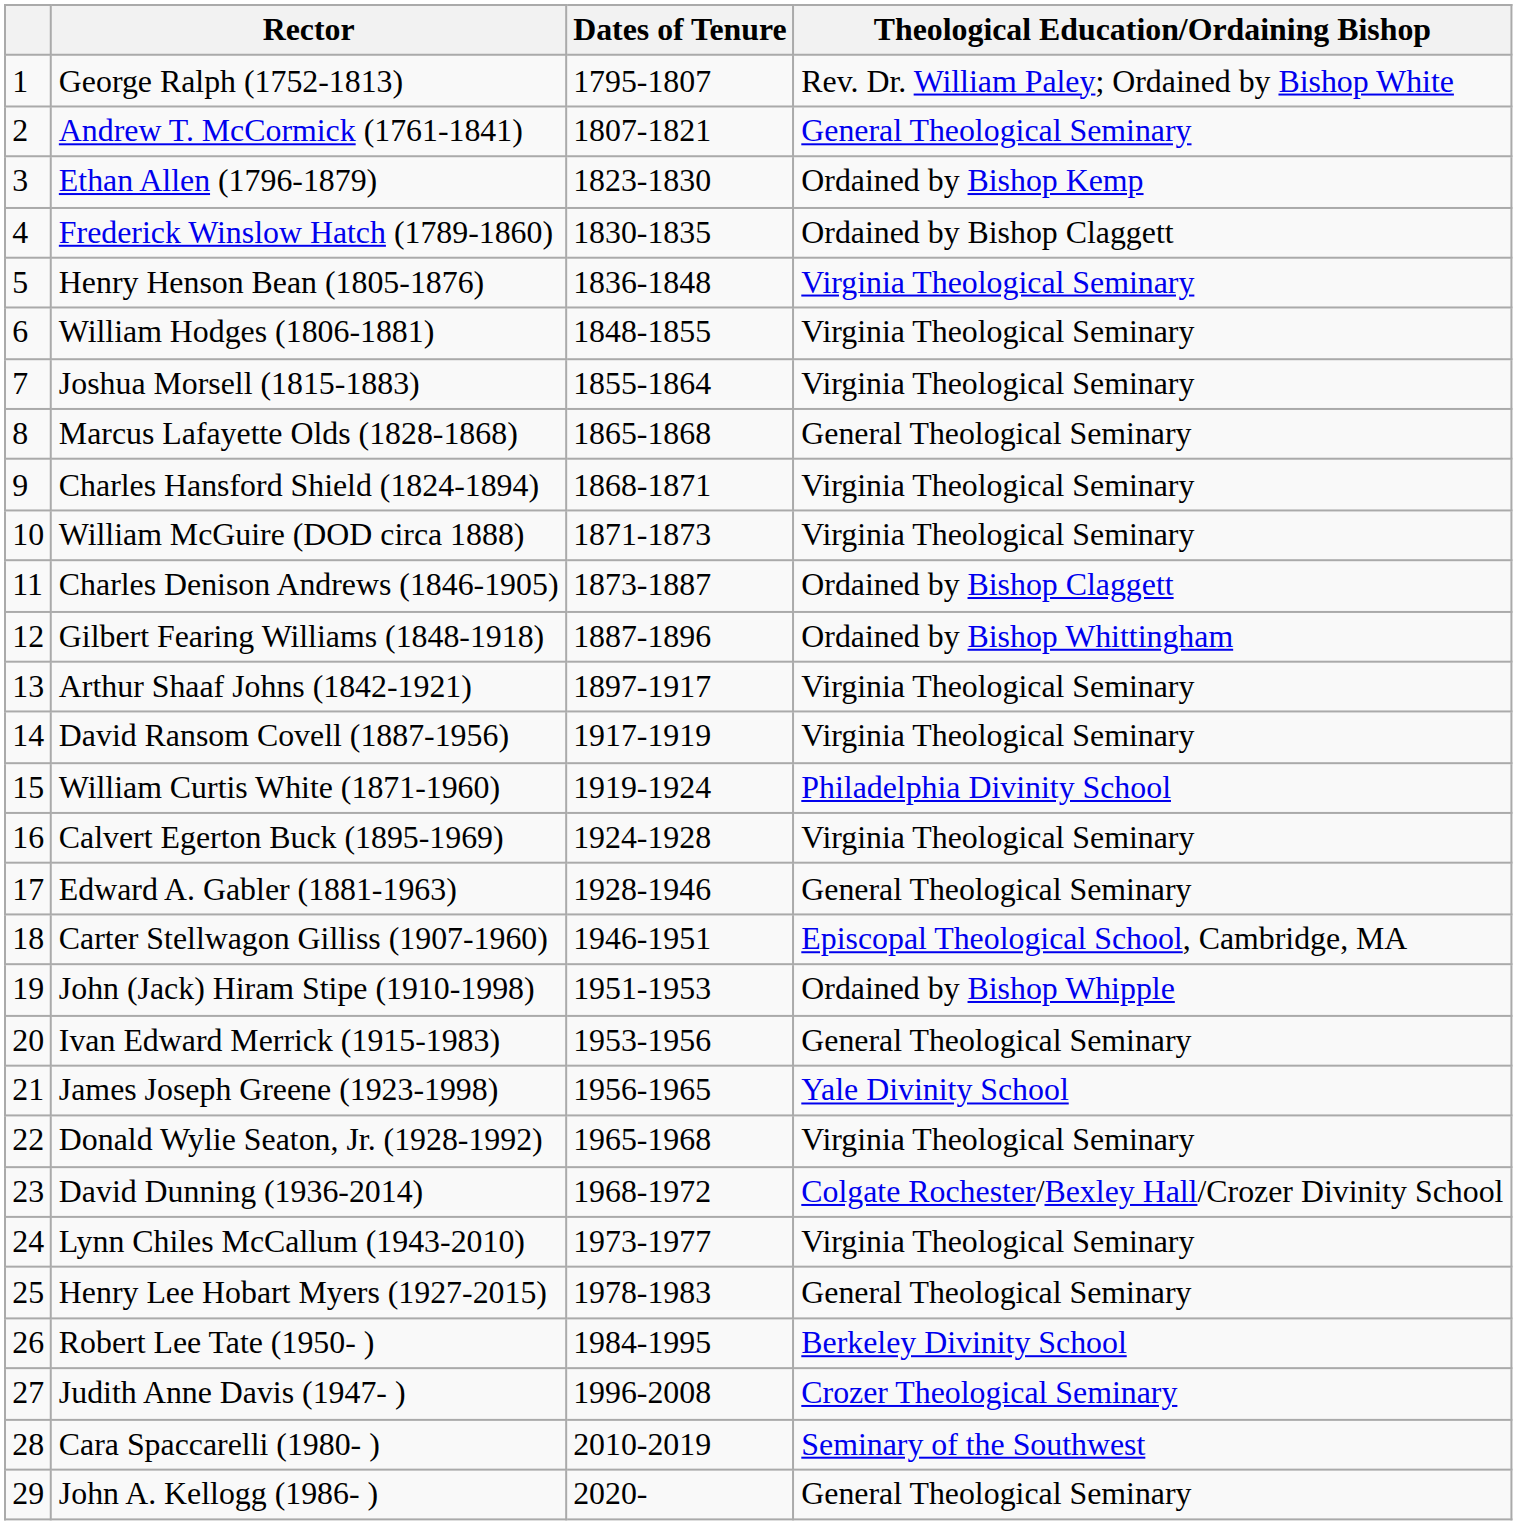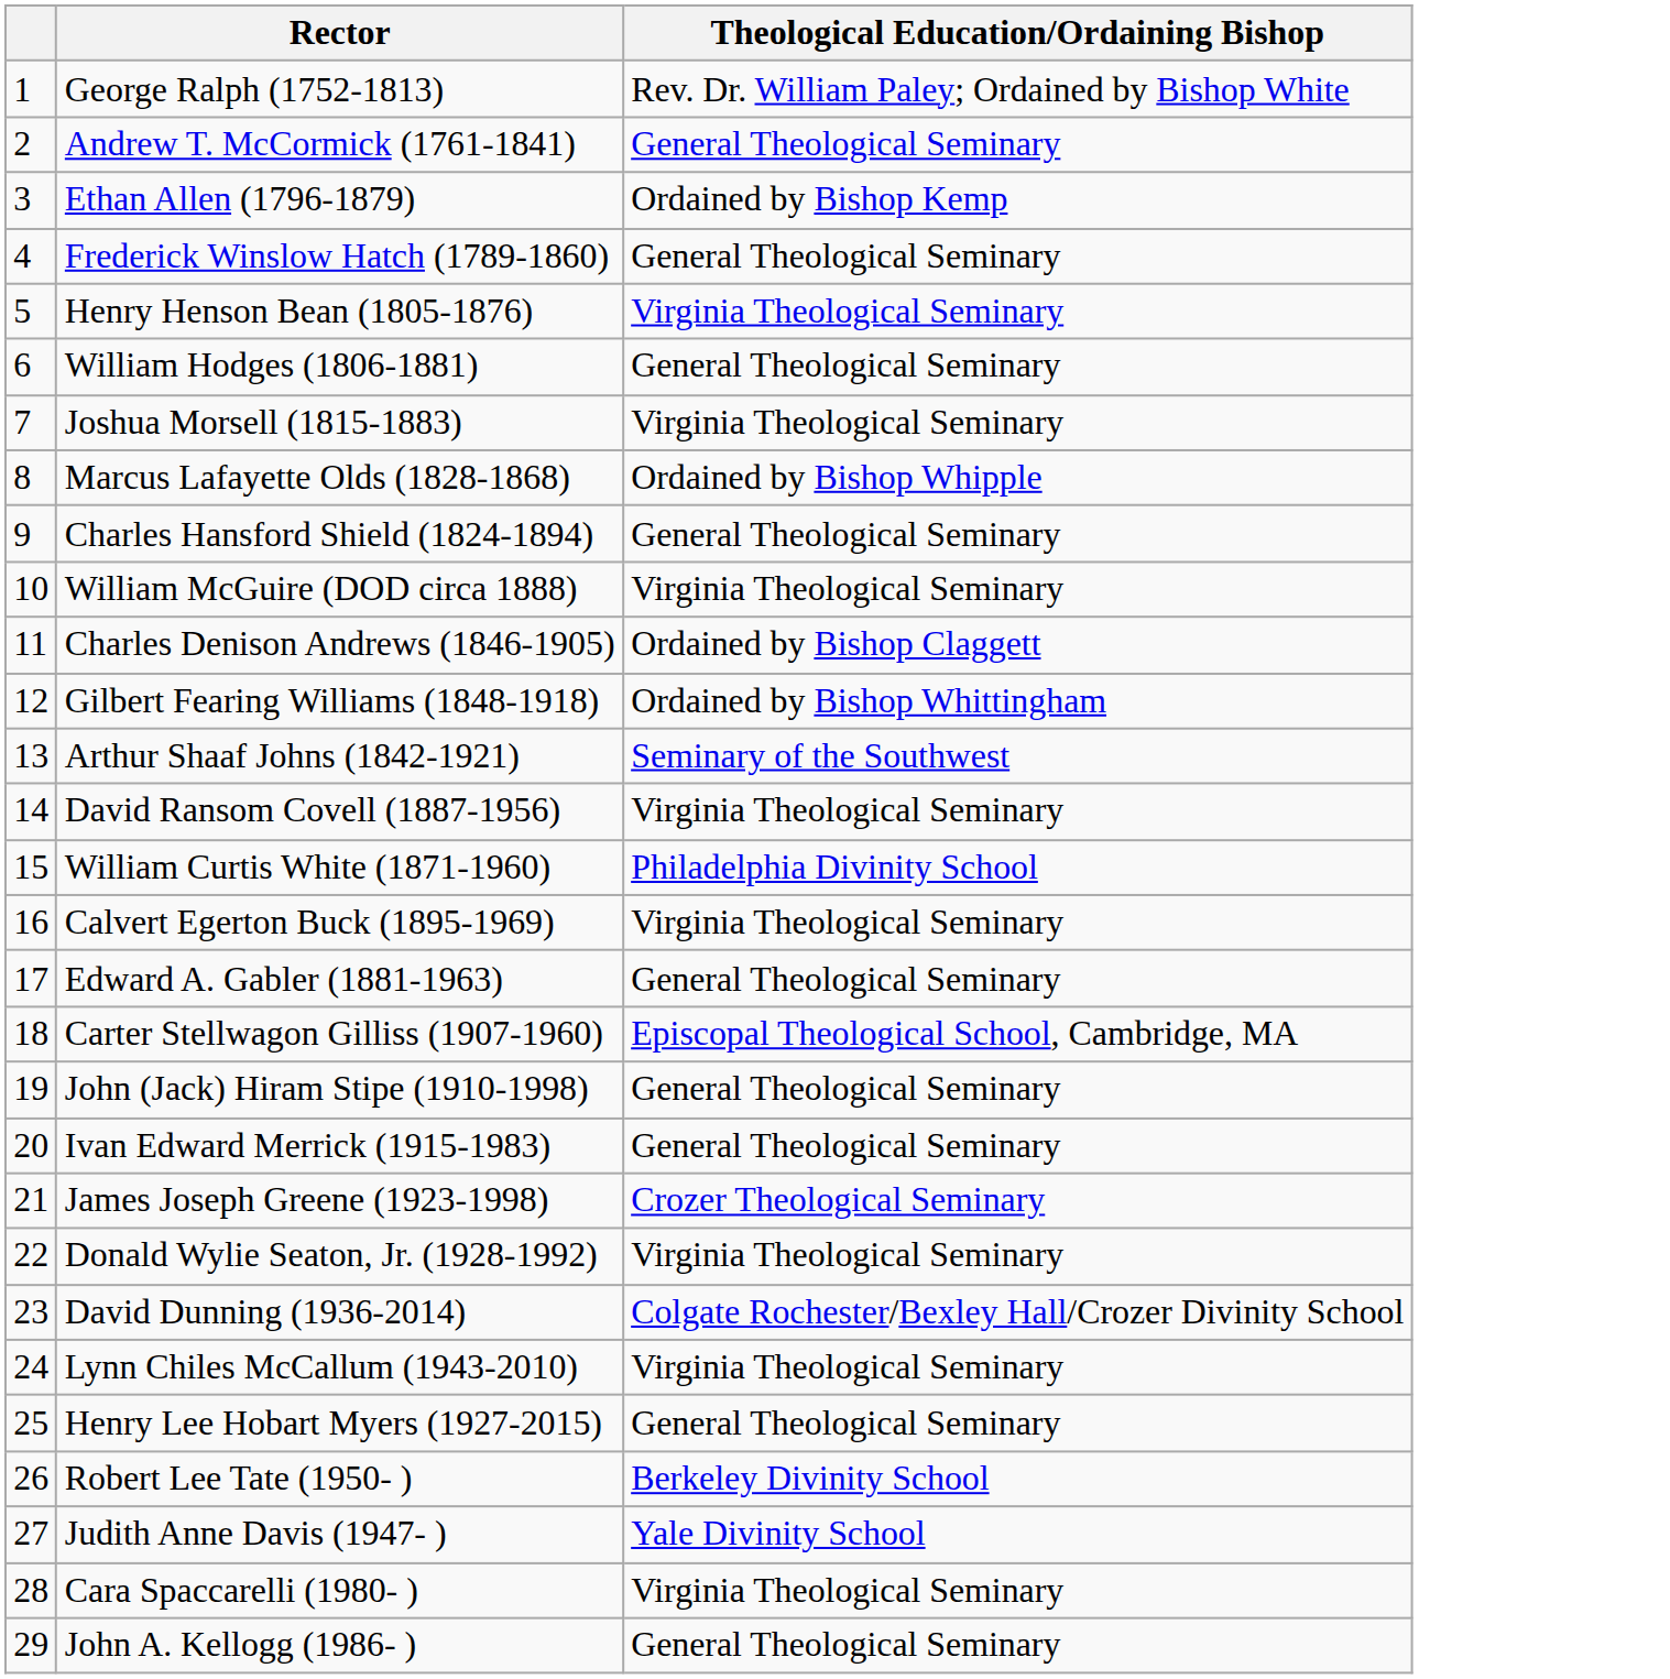 <table class="wikitable">
 <tr>
 <th></th>
 <th>Rector</th>
-<th>Dates of Tenure</th>
 <th>Theological Education/Ordaining Bishop</th>
 </tr>
 <tr>
 <td>1</td>
 <td>George Ralph (1752-1813)</td>
-<td>1795-1807</td>
 <td>Rev. Dr. <a href='#'>William Paley</a>; Ordained by <a href='#'>Bishop White</a></td>
 </tr>
 <tr>
 <td>2</td>
 <td><a href='#'>Andrew T. McCormick</a> (1761-1841)</td>
-<td>1807-1821</td>
 <td><a href='#'>General Theological Seminary</a></td>
 </tr>
 <tr>
 <td>3</td>
 <td><a href='#'>Ethan Allen</a> (1796-1879)</td>
-<td>1823-1830</td>
 <td>Ordained by <a href='#'>Bishop Kemp</a></td>
 </tr>
 <tr>
 <td>4</td>
 <td><a href='#'>Frederick Winslow Hatch</a> (1789-1860)</td>
-<td>1830-1835</td>
-<td>Ordained by Bishop Claggett</td>
+<td>General Theological Seminary</td>
 </tr>
 <tr>
 <td>5</td>
 <td>Henry Henson Bean (1805-1876)</td>
-<td>1836-1848</td>
 <td><a href='#'>Virginia Theological Seminary</a></td>
 </tr>
 <tr>
 <td>6</td>
 <td>William Hodges (1806-1881)</td>
-<td>1848-1855</td>
-<td>Virginia Theological Seminary</td>
+<td>General Theological Seminary</td>
 </tr>
 <tr>
 <td>7</td>
 <td>Joshua Morsell (1815-1883)</td>
-<td>1855-1864</td>
 <td>Virginia Theological Seminary</td>
 </tr>
 <tr>
 <td>8</td>
 <td>Marcus Lafayette Olds (1828-1868)</td>
-<td>1865-1868</td>
-<td>General Theological Seminary</td>
+<td>Ordained by <a href='#'>Bishop Whipple</a></td>
 </tr>
 <tr>
 <td>9</td>
 <td>Charles Hansford Shield (1824-1894)</td>
-<td>1868-1871</td>
-<td>Virginia Theological Seminary</td>
+<td>General Theological Seminary</td>
 </tr>
 <tr>
 <td>10</td>
 <td>William McGuire (DOD circa 1888)</td>
-<td>1871-1873</td>
 <td>Virginia Theological Seminary</td>
 </tr>
 <tr>
 <td>11</td>
 <td>Charles Denison Andrews (1846-1905)</td>
-<td>1873-1887</td>
 <td>Ordained by <a href='#'>Bishop Claggett</a></td>
 </tr>
 <tr>
 <td>12</td>
 <td>Gilbert Fearing Williams (1848-1918)</td>
-<td>1887-1896</td>
 <td>Ordained by <a href='#'>Bishop Whittingham</a></td>
 </tr>
 <tr>
 <td>13</td>
 <td>Arthur Shaaf Johns (1842-1921)</td>
-<td>1897-1917</td>
-<td>Virginia Theological Seminary</td>
+<td><a href='#'>Seminary of the Southwest</a></td>
 </tr>
 <tr>
 <td>14</td>
 <td>David Ransom Covell (1887-1956)</td>
-<td>1917-1919</td>
 <td>Virginia Theological Seminary</td>
 </tr>
 <tr>
 <td>15</td>
 <td>William Curtis White (1871-1960)</td>
-<td>1919-1924</td>
 <td><a href='#'>Philadelphia Divinity School</a></td>
 </tr>
 <tr>
 <td>16</td>
 <td>Calvert Egerton Buck (1895-1969)</td>
-<td>1924-1928</td>
 <td>Virginia Theological Seminary</td>
 </tr>
 <tr>
 <td>17</td>
 <td>Edward A. Gabler (1881-1963)</td>
-<td>1928-1946</td>
 <td>General Theological Seminary</td>
 </tr>
 <tr>
 <td>18</td>
 <td>Carter Stellwagon Gilliss (1907-1960)</td>
-<td>1946-1951</td>
 <td><a href='#'>Episcopal Theological School</a>, Cambridge, MA</td>
 </tr>
 <tr>
 <td>19</td>
 <td>John (Jack) Hiram Stipe (1910-1998)</td>
-<td>1951-1953</td>
-<td>Ordained by <a href='#'>Bishop Whipple</a></td>
+<td>General Theological Seminary</td>
 </tr>
 <tr>
 <td>20</td>
 <td>Ivan Edward Merrick (1915-1983)</td>
-<td>1953-1956</td>
 <td>General Theological Seminary</td>
 </tr>
 <tr>
 <td>21</td>
 <td>James Joseph Greene (1923-1998)</td>
-<td>1956-1965</td>
-<td><a href='#'>Yale Divinity School</a></td>
+<td><a href='#'>Crozer Theological Seminary</a></td>
 </tr>
 <tr>
 <td>22</td>
 <td>Donald Wylie Seaton, Jr. (1928-1992)</td>
-<td>1965-1968</td>
 <td>Virginia Theological Seminary</td>
 </tr>
 <tr>
 <td>23</td>
 <td>David Dunning (1936-2014)</td>
-<td>1968-1972</td>
 <td><a href='#'>Colgate Rochester</a>/<a href='#'>Bexley Hall</a>/Crozer Divinity School</td>
 </tr>
 <tr>
 <td>24</td>
 <td>Lynn Chiles McCallum (1943-2010)</td>
-<td>1973-1977</td>
 <td>Virginia Theological Seminary</td>
 </tr>
 <tr>
 <td>25</td>
 <td>Henry Lee Hobart Myers (1927-2015)</td>
-<td>1978-1983</td>
 <td>General Theological Seminary</td>
 </tr>
 <tr>
 <td>26</td>
 <td>Robert Lee Tate (1950- )</td>
-<td>1984-1995</td>
 <td><a href='#'>Berkeley Divinity School</a></td>
 </tr>
 <tr>
 <td>27</td>
 <td>Judith Anne Davis (1947- )</td>
-<td>1996-2008</td>
-<td><a href='#'>Crozer Theological Seminary</a></td>
+<td><a href='#'>Yale Divinity School</a></td>
 </tr>
 <tr>
 <td>28</td>
 <td>Cara Spaccarelli (1980- )</td>
-<td>2010-2019</td>
-<td><a href='#'>Seminary of the Southwest</a></td>
+<td>Virginia Theological Seminary</td>
 </tr>
 <tr>
 <td>29</td>
 <td>John A. Kellogg (1986- )</td>
-<td>2020-</td>
 <td>General Theological Seminary</td>
 </tr>
 </table>
